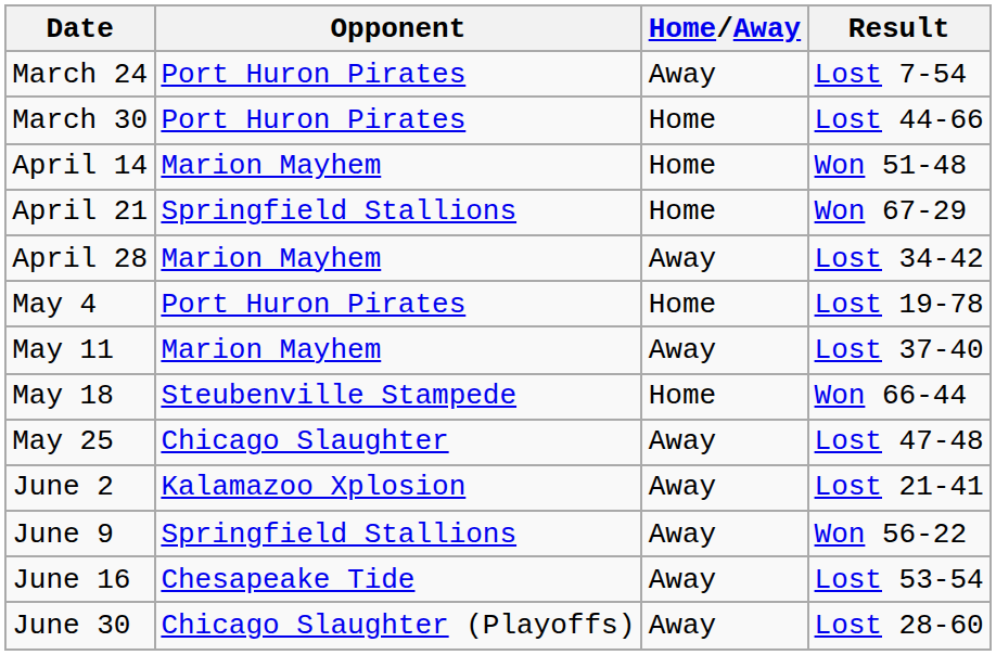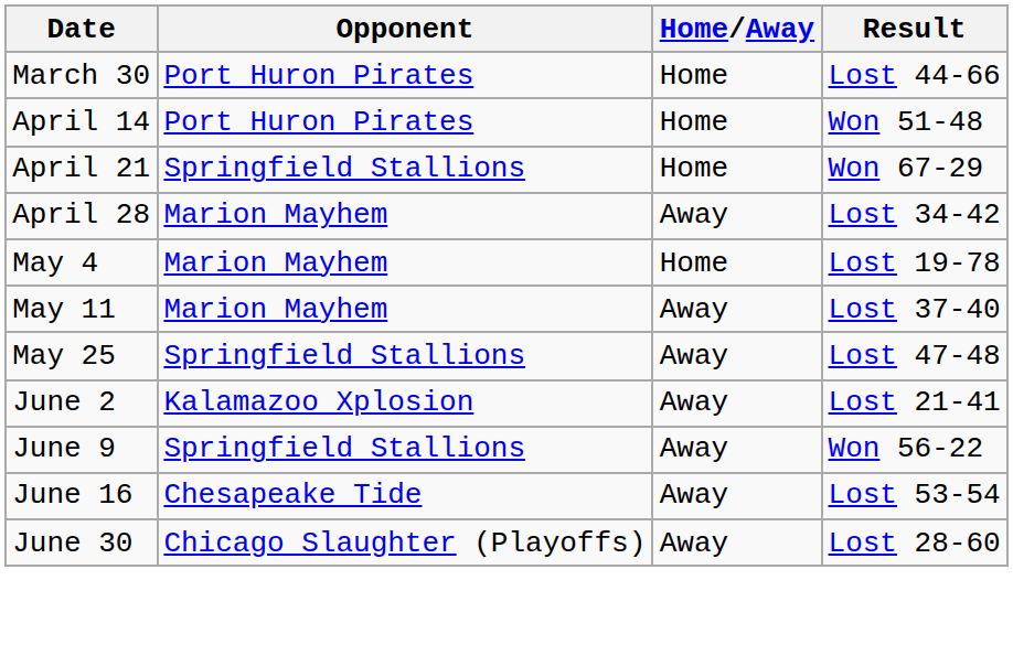 <table class="wikitable">
 <tr>
 <th>Date</th>
 <th>Opponent</th>
 <th><a href='#'>Home</a>/<a href='#'>Away</a></th>
 <th>Result</th>
-</tr>
-<tr>
-<td>March 24</td>
-<td><a href='#'>Port Huron Pirates</a></td>
-<td>Away</td>
-<td><a href='#'>Lost</a> 7-54</td>
 </tr>
 <tr>
 <td>March 30</td>
 <td><a href='#'>Port Huron Pirates</a></td>
 <td>Home</td>
 <td><a href='#'>Lost</a> 44-66</td>
 </tr>
 <tr>
 <td>April 14</td>
-<td><a href='#'>Marion Mayhem</a></td>
+<td><a href='#'>Port Huron Pirates</a></td>
 <td>Home</td>
 <td><a href='#'>Won</a> 51-48</td>
 </tr>
 <tr>
 <td>April 21</td>
 <td><a href='#'>Springfield Stallions</a></td>
 <td>Home</td>
 <td><a href='#'>Won</a> 67-29</td>
 </tr>
 <tr>
 <td>April 28</td>
 <td><a href='#'>Marion Mayhem</a></td>
 <td>Away</td>
 <td><a href='#'>Lost</a> 34-42</td>
 </tr>
 <tr>
 <td>May 4</td>
-<td><a href='#'>Port Huron Pirates</a></td>
+<td><a href='#'>Marion Mayhem</a></td>
 <td>Home</td>
 <td><a href='#'>Lost</a> 19-78</td>
 </tr>
 <tr>
 <td>May 11</td>
 <td><a href='#'>Marion Mayhem</a></td>
 <td>Away</td>
 <td><a href='#'>Lost</a> 37-40</td>
 </tr>
 <tr>
-<td>May 18</td>
-<td><a href='#'>Steubenville Stampede</a></td>
-<td>Home</td>
-<td><a href='#'>Won</a> 66-44</td>
-</tr>
-<tr>
 <td>May 25</td>
-<td><a href='#'>Chicago Slaughter</a></td>
+<td><a href='#'>Springfield Stallions</a></td>
 <td>Away</td>
 <td><a href='#'>Lost</a> 47-48</td>
 </tr>
 <tr>
 <td>June 2</td>
 <td><a href='#'>Kalamazoo Xplosion</a></td>
 <td>Away</td>
 <td><a href='#'>Lost</a> 21-41</td>
 </tr>
 <tr>
 <td>June 9</td>
 <td><a href='#'>Springfield Stallions</a></td>
 <td>Away</td>
 <td><a href='#'>Won</a> 56-22</td>
 </tr>
 <tr>
 <td>June 16</td>
 <td><a href='#'>Chesapeake Tide</a></td>
 <td>Away</td>
 <td><a href='#'>Lost</a> 53-54</td>
 </tr>
 <tr>
 <td>June 30</td>
 <td><a href='#'>Chicago Slaughter</a> (Playoffs)</td>
 <td>Away</td>
 <td><a href='#'>Lost</a> 28-60</td>
 </tr>
 </table>
